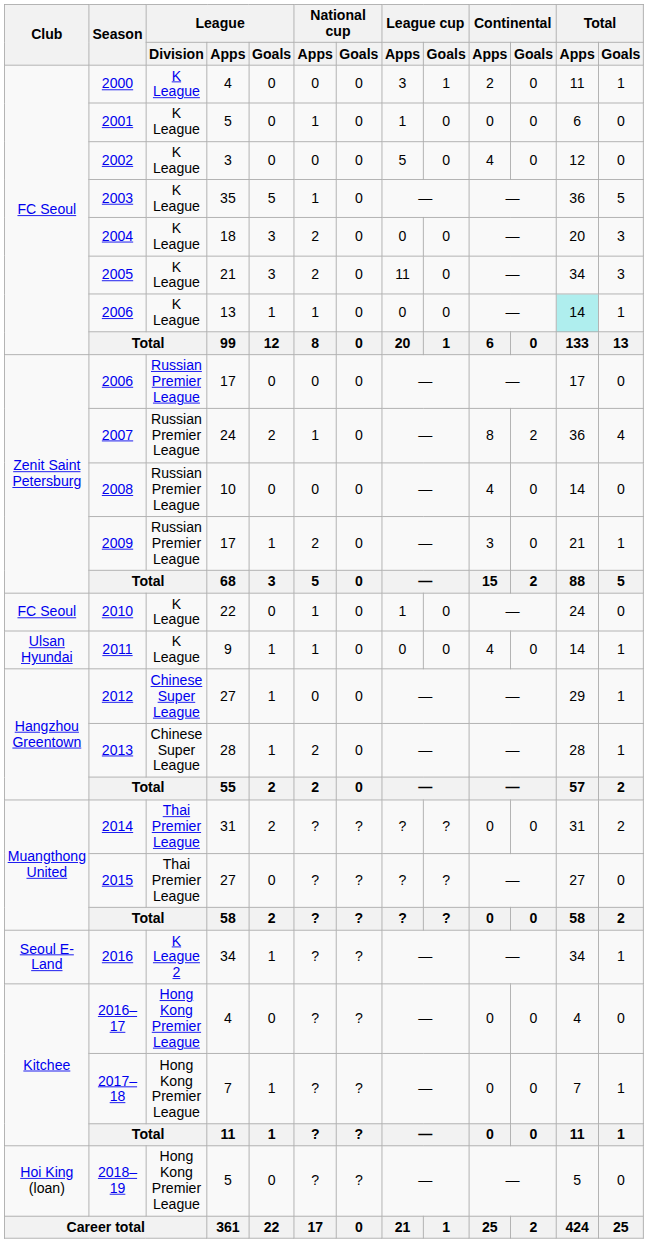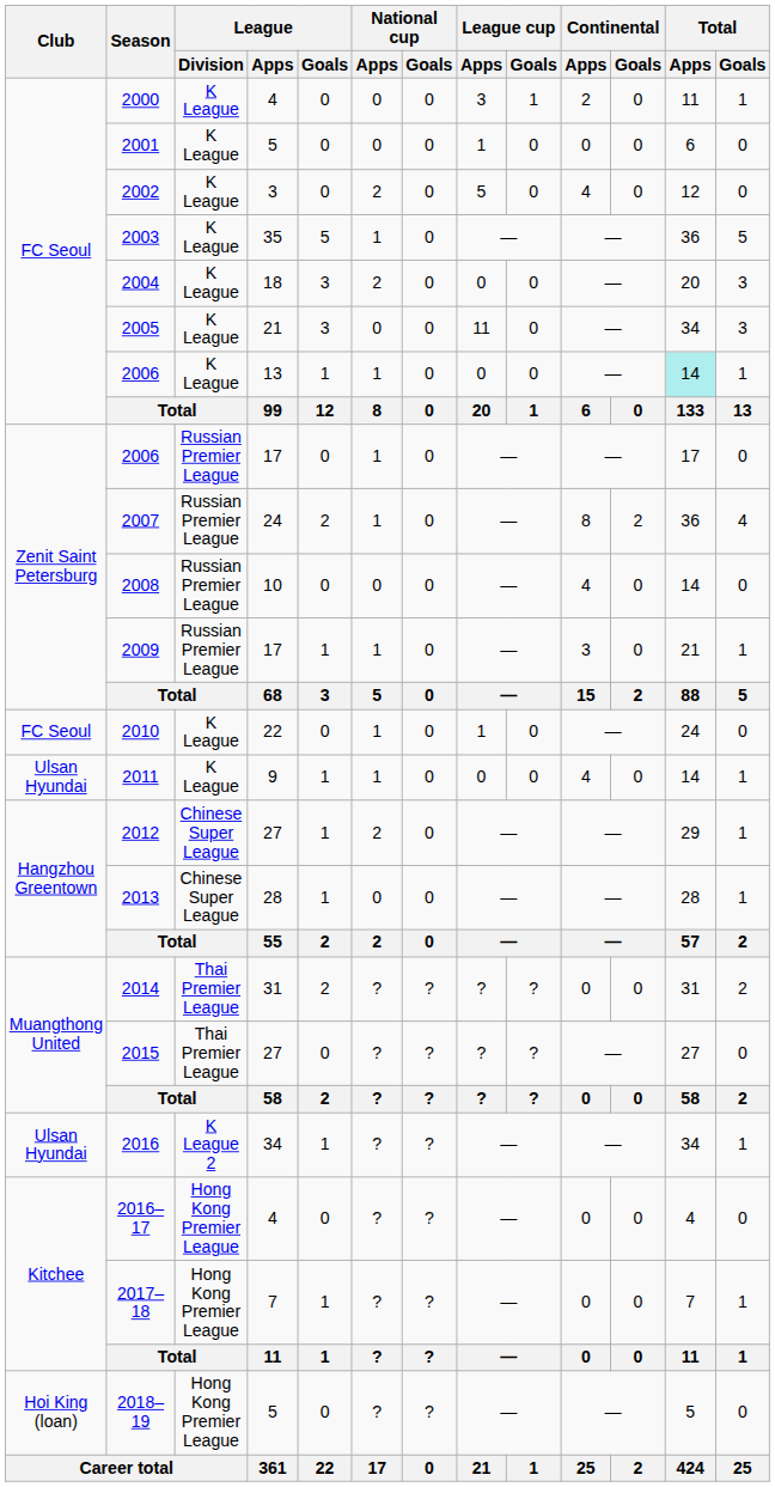 <table class="wikitable" style="text-align:center">
 <tr>
 <th rowspan=2>Club</th>
 <th rowspan=2>Season</th>
 <th colspan=3>League</th>
 <th colspan=2>National cup</th>
 <th colspan=2>League cup</th>
 <th colspan=2>Continental</th>
 <th colspan=2>Total</th>
 </tr>
 <tr>
 <th>Division</th>
 <th>Apps</th>
 <th>Goals</th>
 <th>Apps</th>
 <th>Goals</th>
 <th>Apps</th>
 <th>Goals</th>
 <th>Apps</th>
 <th>Goals</th>
 <th>Apps</th>
 <th>Goals</th>
 </tr>
 <tr>
 <td rowspan=8><a href='#'>FC Seoul</a></td>
 <td><a href='#'>2000</a></td>
 <td><a href='#'>K League</a></td>
 <td>4</td>
 <td>0</td>
 <td>0</td>
 <td>0</td>
 <td>3</td>
 <td>1</td>
 <td>2</td>
 <td>0</td>
 <td>11</td>
 <td>1</td>
 </tr>
 <tr>
 <td><a href='#'>2001</a></td>
 <td>K League</td>
 <td>5</td>
 <td>0</td>
-<td>1</td>
+<td>0</td>
 <td>0</td>
 <td>1</td>
 <td>0</td>
 <td>0</td>
 <td>0</td>
 <td>6</td>
 <td>0</td>
 </tr>
 <tr>
 <td><a href='#'>2002</a></td>
 <td>K League</td>
 <td>3</td>
 <td>0</td>
-<td>0</td>
+<td>2</td>
 <td>0</td>
 <td>5</td>
 <td>0</td>
 <td>4</td>
 <td>0</td>
 <td>12</td>
 <td>0</td>
 </tr>
 <tr>
 <td><a href='#'>2003</a></td>
 <td>K League</td>
 <td>35</td>
 <td>5</td>
 <td>1</td>
 <td>0</td>
 <td colspan="2">—</td>
 <td colspan="2">—</td>
 <td>36</td>
 <td>5</td>
 </tr>
 <tr>
 <td><a href='#'>2004</a></td>
 <td>K League</td>
 <td>18</td>
 <td>3</td>
 <td>2</td>
 <td>0</td>
 <td>0</td>
 <td>0</td>
 <td colspan="2">—</td>
 <td>20</td>
 <td>3</td>
 </tr>
 <tr>
 <td><a href='#'>2005</a></td>
 <td>K League</td>
 <td>21</td>
 <td>3</td>
-<td>2</td>
+<td>0</td>
 <td>0</td>
 <td>11</td>
 <td>0</td>
 <td colspan="2">—</td>
 <td>34</td>
 <td>3</td>
 </tr>
 <tr>
 <td><a href='#'>2006</a></td>
 <td>K League</td>
 <td>13</td>
 <td>1</td>
 <td>1</td>
 <td>0</td>
 <td>0</td>
 <td>0</td>
 <td colspan="2">—</td>
 <td style="background: paleturquoise;">14</td>
 <td>1</td>
 </tr>
 <tr>
 <th colspan=2>Total</th>
 <th>99</th>
 <th>12</th>
 <th>8</th>
 <th>0</th>
 <th>20</th>
 <th>1</th>
 <th>6</th>
 <th>0</th>
 <th>133</th>
 <th>13</th>
 </tr>
 <tr>
 <td rowspan=5><a href='#'>Zenit Saint Petersburg</a></td>
 <td><a href='#'>2006</a></td>
 <td><a href='#'>Russian Premier League</a></td>
 <td>17</td>
 <td>0</td>
-<td>0</td>
+<td>1</td>
 <td>0</td>
 <td colspan="2">—</td>
 <td colspan="2">—</td>
 <td>17</td>
 <td>0</td>
 </tr>
 <tr>
 <td><a href='#'>2007</a></td>
 <td>Russian Premier League</td>
 <td>24</td>
 <td>2</td>
 <td>1</td>
 <td>0</td>
 <td colspan="2">—</td>
 <td>8</td>
 <td>2</td>
 <td>36</td>
 <td>4</td>
 </tr>
 <tr>
 <td><a href='#'>2008</a></td>
 <td>Russian Premier League</td>
 <td>10</td>
 <td>0</td>
 <td>0</td>
 <td>0</td>
 <td colspan="2">—</td>
 <td>4</td>
 <td>0</td>
 <td>14</td>
 <td>0</td>
 </tr>
 <tr>
 <td><a href='#'>2009</a></td>
 <td>Russian Premier League</td>
 <td>17</td>
 <td>1</td>
-<td>2</td>
+<td>1</td>
 <td>0</td>
 <td colspan="2">—</td>
 <td>3</td>
 <td>0</td>
 <td>21</td>
 <td>1</td>
 </tr>
 <tr>
 <th colspan=2>Total</th>
 <th>68</th>
 <th>3</th>
 <th>5</th>
 <th>0</th>
 <th colspan="2">—</th>
 <th>15</th>
 <th>2</th>
 <th>88</th>
 <th>5</th>
 </tr>
 <tr>
 <td><a href='#'>FC Seoul</a></td>
 <td><a href='#'>2010</a></td>
 <td>K League</td>
 <td>22</td>
 <td>0</td>
 <td>1</td>
 <td>0</td>
 <td>1</td>
 <td>0</td>
 <td colspan=2>—</td>
 <td>24</td>
 <td>0</td>
 </tr>
 <tr>
 <td><a href='#'>Ulsan Hyundai</a></td>
 <td><a href='#'>2011</a></td>
 <td>K League</td>
 <td>9</td>
 <td>1</td>
 <td>1</td>
 <td>0</td>
 <td>0</td>
 <td>0</td>
 <td>4</td>
 <td>0</td>
 <td>14</td>
 <td>1</td>
 </tr>
 <tr>
 <td rowspan=3><a href='#'>Hangzhou Greentown</a></td>
 <td><a href='#'>2012</a></td>
 <td><a href='#'>Chinese Super League</a></td>
 <td>27</td>
 <td>1</td>
-<td>0</td>
+<td>2</td>
 <td>0</td>
 <td colspan=2>—</td>
 <td colspan=2>—</td>
 <td>29</td>
 <td>1</td>
 </tr>
 <tr>
 <td><a href='#'>2013</a></td>
 <td>Chinese Super League</td>
 <td>28</td>
 <td>1</td>
-<td>2</td>
+<td>0</td>
 <td>0</td>
 <td colspan=2>—</td>
 <td colspan=2>—</td>
 <td>28</td>
 <td>1</td>
 </tr>
 <tr>
 <th colspan=2>Total</th>
 <th>55</th>
 <th>2</th>
 <th>2</th>
 <th>0</th>
 <th colspan="2">—</th>
 <th colspan="2">—</th>
 <th>57</th>
 <th>2</th>
 </tr>
 <tr>
 <td rowspan=3><a href='#'>Muangthong United</a></td>
 <td><a href='#'>2014</a></td>
 <td><a href='#'>Thai Premier League</a></td>
 <td>31</td>
 <td>2</td>
 <td>?</td>
 <td>?</td>
 <td>?</td>
 <td>?</td>
 <td>0</td>
 <td>0</td>
 <td>31</td>
 <td>2</td>
 </tr>
 <tr>
 <td><a href='#'>2015</a></td>
 <td>Thai Premier League</td>
 <td>27</td>
 <td>0</td>
 <td>?</td>
 <td>?</td>
 <td>?</td>
 <td>?</td>
 <td colspan=2>—</td>
 <td>27</td>
 <td>0</td>
 </tr>
 <tr>
 <th colspan=2>Total</th>
 <th>58</th>
 <th>2</th>
 <th>?</th>
 <th>?</th>
 <th>?</th>
 <th>?</th>
 <th>0</th>
 <th>0</th>
 <th>58</th>
 <th>2</th>
 </tr>
 <tr>
-<td><a href='#'>Seoul E-Land</a></td>
+<td><a href='#'>Ulsan Hyundai</a></td>
 <td><a href='#'>2016</a></td>
 <td><a href='#'>K League 2</a></td>
 <td>34</td>
 <td>1</td>
 <td>?</td>
 <td>?</td>
 <td colspan=2>—</td>
 <td colspan=2>—</td>
 <td>34</td>
 <td>1</td>
 </tr>
 <tr>
 <td rowspan=3><a href='#'>Kitchee</a></td>
 <td><a href='#'>2016–17</a></td>
 <td><a href='#'>Hong Kong Premier League</a></td>
 <td>4</td>
 <td>0</td>
 <td>?</td>
 <td>?</td>
 <td colspan=2>—</td>
 <td>0</td>
 <td>0</td>
 <td>4</td>
 <td>0</td>
 </tr>
 <tr>
 <td><a href='#'>2017–18</a></td>
 <td>Hong Kong Premier League</td>
 <td>7</td>
 <td>1</td>
 <td>?</td>
 <td>?</td>
 <td colspan=2>—</td>
 <td>0</td>
 <td>0</td>
 <td>7</td>
 <td>1</td>
 </tr>
 <tr>
 <th colspan=2>Total</th>
 <th>11</th>
 <th>1</th>
 <th>?</th>
 <th>?</th>
 <th colspan=2>—</th>
 <th>0</th>
 <th>0</th>
 <th>11</th>
 <th>1</th>
 </tr>
 <tr>
 <td><a href='#'>Hoi King</a> (loan)</td>
 <td><a href='#'>2018–19</a></td>
 <td>Hong Kong Premier League</td>
 <td>5</td>
 <td>0</td>
 <td>?</td>
 <td>?</td>
 <td colspan=2>—</td>
 <td colspan=2>—</td>
 <td>5</td>
 <td>0</td>
 </tr>
 <tr>
 <th colspan=3>Career total</th>
 <th>361</th>
 <th>22</th>
 <th>17</th>
 <th>0</th>
 <th>21</th>
 <th>1</th>
 <th>25</th>
 <th>2</th>
 <th>424</th>
 <th>25</th>
 </tr>
 </table>
